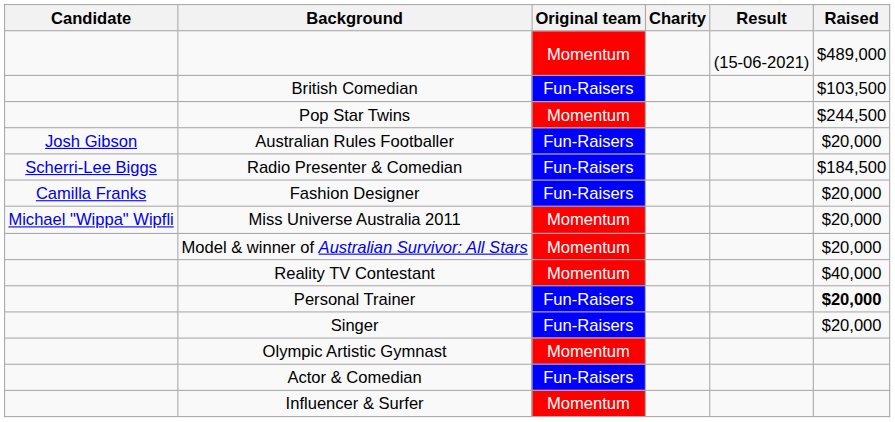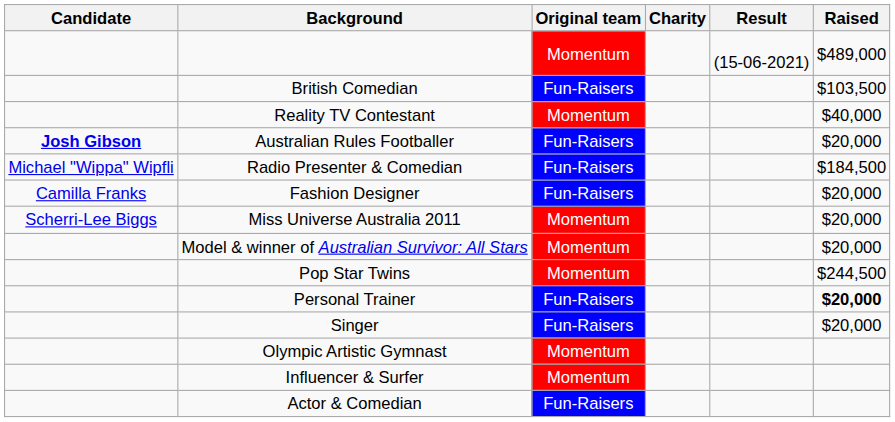 <table class= "wikitable sortable" align=center border="2" cellpadding="3" cellspacing="0" style="text-align: center; font-size:95%">
 <tr>
 <th>Candidate</th>
 <th>Background</th>
 <th>Original team</th>
 <th>Charity</th>
 <th>Result</th>
 <th>Raised</th>
 </tr>
 <tr>
 <td></td>
 <td></td>
 <td style="text-align:center; background:red;color:white;">Momentum</td>
 <td></td>
 <td><br>(15-06-2021)</td>
 <td>$489,000</td>
 </tr>
 <tr>
 <td></td>
 <td>British Comedian</td>
 <td style="text-align:center; background:blue;color:white;">Fun-Raisers</td>
 <td></td>
 <td></td>
 <td>$103,500</td>
 </tr>
 <tr>
 <td></td>
-<td>Pop Star Twins</td>
+<td>Reality TV Contestant</td>
 <td style="text-align:center; background:red;color:white;">Momentum</td>
 <td></td>
 <td></td>
-<td>$244,500</td>
+<td>$40,000</td>
 </tr>
 <tr>
-<td><a href='#'>Josh Gibson</a></td>
+<td><strong><a href='#'>Josh Gibson</a></strong></td>
 <td>Australian Rules Footballer</td>
 <td style="text-align:center; background:blue;color:white;">Fun-Raisers</td>
 <td></td>
 <td></td>
 <td>$20,000</td>
 </tr>
 <tr>
-<td><a href='#'>Scherri-Lee Biggs</a></td>
+<td><a href='#'>Michael "Wippa" Wipfli</a></td>
 <td>Radio Presenter & Comedian</td>
 <td style="text-align:center; background:blue;color:white;">Fun-Raisers</td>
 <td></td>
 <td></td>
 <td>$184,500</td>
 </tr>
 <tr>
 <td><a href='#'>Camilla Franks</a></td>
 <td>Fashion Designer</td>
 <td style="text-align:center; background:blue;color:white;">Fun-Raisers</td>
 <td></td>
 <td></td>
 <td>$20,000</td>
 </tr>
 <tr>
-<td><a href='#'>Michael "Wippa" Wipfli</a></td>
+<td><a href='#'>Scherri-Lee Biggs</a></td>
 <td>Miss Universe Australia 2011</td>
 <td style="text-align:center; background:red;color:white;">Momentum</td>
 <td></td>
 <td></td>
 <td>$20,000</td>
 </tr>
 <tr>
 <td></td>
 <td>Model & winner of <em><a href='#'>Australian Survivor: All Stars</a></em></td>
 <td style="text-align:center; background:red;color:white;">Momentum</td>
 <td></td>
 <td></td>
 <td>$20,000</td>
 </tr>
 <tr>
 <td></td>
-<td>Reality TV Contestant</td>
+<td>Pop Star Twins</td>
 <td style="text-align:center; background:red;color:white;">Momentum</td>
 <td></td>
 <td></td>
-<td>$40,000</td>
+<td>$244,500</td>
 </tr>
 <tr>
 <td></td>
 <td>Personal Trainer</td>
 <td style="text-align:center; background:blue;color:white;">Fun-Raisers</td>
 <td></td>
 <td></td>
 <td><strong>$20,000</strong></td>
 </tr>
 <tr>
 <td></td>
 <td>Singer</td>
 <td style="text-align:center; background:blue;color:white;">Fun-Raisers</td>
 <td></td>
 <td></td>
 <td>$20,000</td>
 </tr>
 <tr>
 <td></td>
 <td>Olympic Artistic Gymnast</td>
 <td style="text-align:center; background:red;color:white;">Momentum</td>
 <td></td>
 <td></td>
 <td></td>
 </tr>
 <tr>
 <td></td>
+<td>Influencer & Surfer</td>
+<td style="text-align:center; background:red;color:white;">Momentum</td>
+<td></td>
+<td></td>
+<td></td>
+</tr>
+<tr>
+<td></td>
 <td>Actor & Comedian</td>
 <td style="text-align:center; background:blue;color:white;">Fun-Raisers</td>
 <td></td>
 <td></td>
 <td></td>
 </tr>
-<tr>
-<td></td>
-<td>Influencer & Surfer</td>
-<td style="text-align:center; background:red;color:white;">Momentum</td>
-<td></td>
-<td></td>
-<td></td>
-</tr>
 </table>
